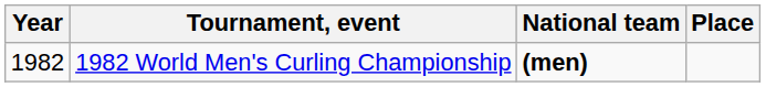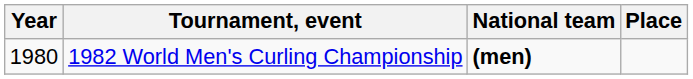 <table class="wikitable">
 <tr>
 <th scope="col">Year</th>
 <th scope="col">Tournament, event</th>
 <th scope="col">National team</th>
 <th scope="col">Place</th>
 </tr>
 <tr>
-<td>1982</td>
+<td>1980</td>
 <td><a href='#'>1982 World Men's Curling Championship</a></td>
 <td><strong> (men)</strong></td>
 <td></td>
 </tr>
 </table>
